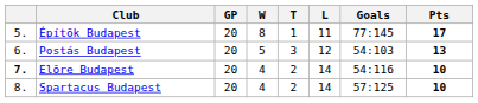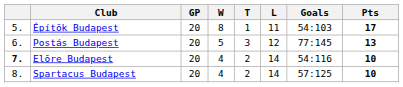 <table class="wikitable">
 <tr>
 <th width="30"></th>
 <th width="200">Club</th>
 <th width="30">GP</th>
 <th width="30">W</th>
 <th width="30">T</th>
 <th width="30">L</th>
 <th width="70">Goals</th>
 <th width="70">Pts</th>
 </tr>
 <tr bgcolor="#FFFFFF" align="center">
 <td>5.</td>
 <td align="left"><a href='#'>Építõk Budapest</a></td>
 <td>20</td>
 <td>8</td>
 <td>1</td>
 <td>11</td>
-<td>77:145</td>
+<td>54:103</td>
 <td><strong>17</strong></td>
 </tr>
 <tr bgcolor="#FFFFFF" align="center">
 <td>6.</td>
 <td align="left"><a href='#'>Postás Budapest</a></td>
 <td>20</td>
 <td>5</td>
 <td>3</td>
 <td>12</td>
-<td>54:103</td>
+<td>77:145</td>
 <td><strong>13</strong></td>
 </tr>
 <tr bgcolor="#FFFFFF" align="center">
 <td><strong>7.</strong></td>
 <td align="left"><a href='#'>Elõre Budapest</a></td>
 <td>20</td>
 <td>4</td>
 <td>2</td>
 <td>14</td>
 <td>54:116</td>
 <td><strong>10</strong></td>
 </tr>
 <tr bgcolor="#FFFFFF" align="center">
 <td>8.</td>
 <td align="left"><a href='#'>Spartacus Budapest</a></td>
 <td>20</td>
 <td>4</td>
 <td>2</td>
 <td>14</td>
 <td>57:125</td>
 <td><strong>10</strong></td>
 </tr>
 </table>
